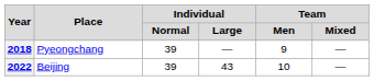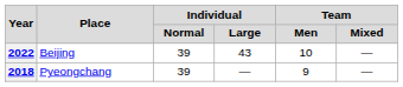 <table class="wikitable plainrowheaders" style="background:#fff; font-size:86%; line-height:16px; border:gray solid 1px; border-collapse:collapse;">
 <tr style="background:#ccc; text-align:center;">
 <th scope="col" rowspan="2" style="background:#dcdcdc; width:25px;">Year</th>
 <th scope="col" rowspan="2" style="background:#dcdcdc; width:130px;">Place</th>
 <th scope="col" colspan="2" style="background:#dcdcdc; width:130px;">Individual</th>
 <th scope="col" colspan="2" style="background:#dcdcdc; width:130px;">Team</th>
 </tr>
 <tr>
 <th scope="col" style="background:#dcdcdc; width:65px;">Normal</th>
 <th scope="col" style="background:#dcdcdc; width:65px;">Large</th>
 <th scope="col" style="background:#dcdcdc; width:65px;">Men</th>
 <th scope="col" style="background:#dcdcdc; width:65px;">Mixed</th>
 </tr>
 <tr>
+<th scope=row align=center><a href='#'>2022</a></th>
+<td> <a href='#'>Beijing</a></td>
+<td align=center>39</td>
+<td align=center>43</td>
+<td align=center>10</td>
+<td align=center>—</td>
+</tr>
+<tr>
 <th scope=row align=center><a href='#'>2018</a></th>
 <td> <a href='#'>Pyeongchang</a></td>
 <td align=center>39</td>
 <td align=center>—</td>
 <td align=center>9</td>
 <td align=center>—</td>
 </tr>
-<tr>
-<th scope=row align=center><a href='#'>2022</a></th>
-<td> <a href='#'>Beijing</a></td>
-<td align=center>39</td>
-<td align=center>43</td>
-<td align=center>10</td>
-<td align=center>—</td>
-</tr>
 </table>
